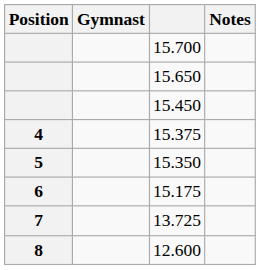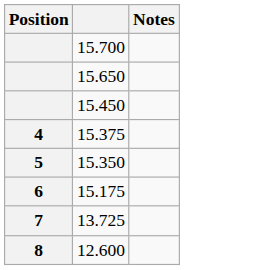 <table class="wikitable sortable" style="text-align:center; font-size:95%">
 <tr>
 <th scope=col>Position</th>
-<th scope=col>Gymnast</th>
 <th scope=col></th>
 <th scope=col>Notes</th>
 </tr>
 <tr>
 <th scope=row></th>
-<td align=left></td>
 <td>15.700</td>
 <td></td>
 </tr>
 <tr>
 <th scope=row></th>
-<td align=left></td>
 <td>15.650</td>
 <td></td>
 </tr>
 <tr>
 <th scope=row></th>
-<td align=left></td>
 <td>15.450</td>
 <td></td>
 </tr>
 <tr>
 <th scope=row>4</th>
-<td align=left></td>
 <td>15.375</td>
 <td></td>
 </tr>
 <tr>
 <th scope=row>5</th>
-<td align=left></td>
 <td>15.350</td>
 <td></td>
 </tr>
 <tr>
 <th scope=row>6</th>
-<td align=left></td>
 <td>15.175</td>
 <td></td>
 </tr>
 <tr>
 <th scope=row>7</th>
-<td align=left></td>
 <td>13.725</td>
 <td></td>
 </tr>
 <tr>
 <th scope=row>8</th>
-<td align=left></td>
 <td>12.600</td>
 <td></td>
 </tr>
 </table>
